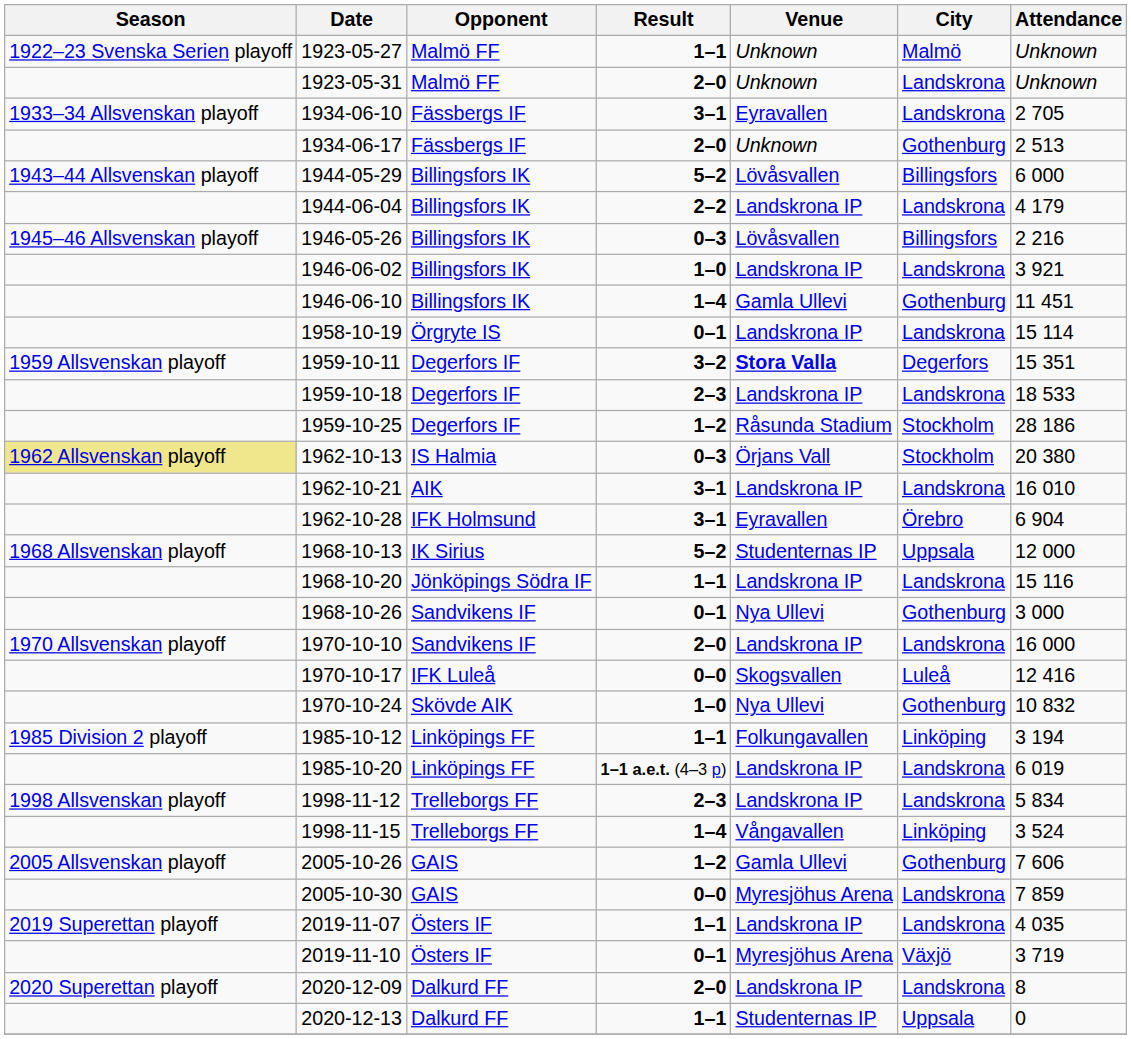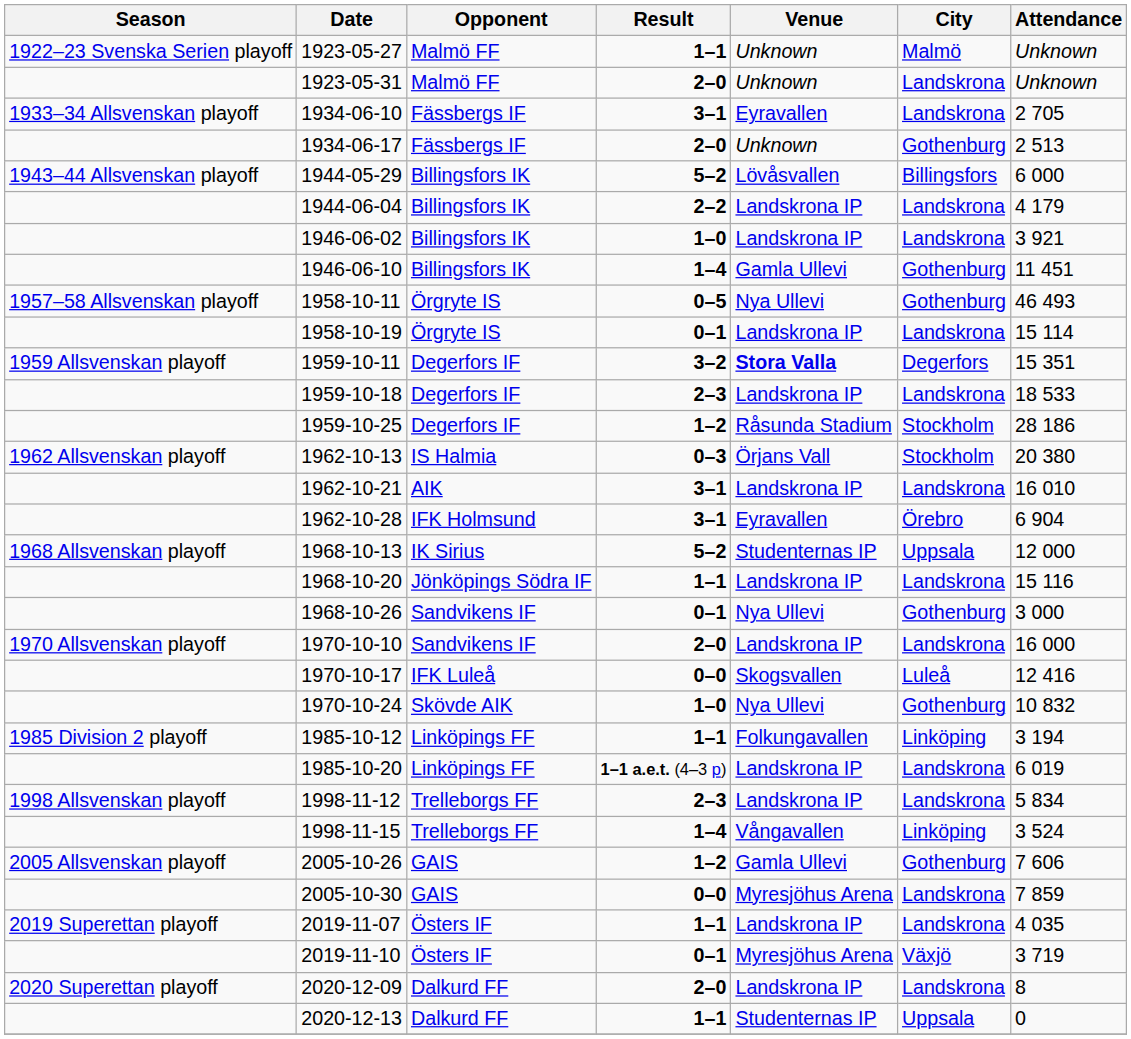 <table class="wikitable">
 <tr>
 <th>Season</th>
 <th>Date</th>
 <th>Opponent</th>
 <th>Result</th>
 <th>Venue</th>
 <th>City</th>
 <th>Attendance</th>
 </tr>
 <tr>
 <td><a href='#'>1922–23 Svenska Serien</a> playoff</td>
 <td>1923-05-27</td>
 <td><a href='#'>Malmö FF</a></td>
 <td align=right><strong>1–1</strong></td>
 <td><em>Unknown</em></td>
 <td><a href='#'>Malmö</a></td>
 <td><em>Unknown</em></td>
 </tr>
 <tr>
 <td></td>
 <td>1923-05-31</td>
 <td><a href='#'>Malmö FF</a></td>
 <td align=right><strong>2–0</strong></td>
 <td><em>Unknown</em></td>
 <td><a href='#'>Landskrona</a></td>
 <td><em>Unknown</em></td>
 </tr>
 <tr>
 <td><a href='#'>1933–34 Allsvenskan</a> playoff</td>
 <td>1934-06-10</td>
 <td><a href='#'>Fässbergs IF</a></td>
 <td align=right><strong>3–1</strong></td>
 <td><a href='#'>Eyravallen</a></td>
 <td><a href='#'>Landskrona</a></td>
 <td>2 705</td>
 </tr>
 <tr>
 <td></td>
 <td>1934-06-17</td>
 <td><a href='#'>Fässbergs IF</a></td>
 <td align=right><strong>2–0</strong></td>
 <td><em>Unknown</em></td>
 <td><a href='#'>Gothenburg</a></td>
 <td>2 513</td>
 </tr>
 <tr>
 <td><a href='#'>1943–44 Allsvenskan</a> playoff</td>
 <td>1944-05-29</td>
 <td><a href='#'>Billingsfors IK</a></td>
 <td align=right><strong>5–2</strong></td>
 <td><a href='#'>Lövåsvallen</a></td>
 <td><a href='#'>Billingsfors</a></td>
 <td>6 000</td>
 </tr>
 <tr>
 <td></td>
 <td>1944-06-04</td>
 <td><a href='#'>Billingsfors IK</a></td>
 <td align=right><strong>2–2</strong></td>
 <td><a href='#'>Landskrona IP</a></td>
 <td><a href='#'>Landskrona</a></td>
 <td>4 179</td>
 </tr>
 <tr>
-<td><a href='#'>1945–46 Allsvenskan</a> playoff</td>
-<td>1946-05-26</td>
-<td><a href='#'>Billingsfors IK</a></td>
-<td align=right><strong>0–3</strong></td>
-<td><a href='#'>Lövåsvallen</a></td>
-<td><a href='#'>Billingsfors</a></td>
-<td>2 216</td>
-</tr>
-<tr>
 <td></td>
 <td>1946-06-02</td>
 <td><a href='#'>Billingsfors IK</a></td>
 <td align=right><strong>1–0</strong></td>
 <td><a href='#'>Landskrona IP</a></td>
 <td><a href='#'>Landskrona</a></td>
 <td>3 921</td>
 </tr>
 <tr>
 <td></td>
 <td>1946-06-10</td>
 <td><a href='#'>Billingsfors IK</a></td>
 <td align=right><strong>1–4</strong></td>
 <td><a href='#'>Gamla Ullevi</a></td>
 <td><a href='#'>Gothenburg</a></td>
 <td>11 451</td>
+</tr>
+<tr>
+<td><a href='#'>1957–58 Allsvenskan</a> playoff</td>
+<td>1958-10-11</td>
+<td><a href='#'>Örgryte IS</a></td>
+<td align=right><strong>0–5</strong></td>
+<td><a href='#'>Nya Ullevi</a></td>
+<td><a href='#'>Gothenburg</a></td>
+<td>46 493</td>
 </tr>
 <tr>
 <td></td>
 <td>1958-10-19</td>
 <td><a href='#'>Örgryte IS</a></td>
 <td align=right><strong>0–1</strong></td>
 <td><a href='#'>Landskrona IP</a></td>
 <td><a href='#'>Landskrona</a></td>
 <td>15 114</td>
 </tr>
 <tr>
 <td><a href='#'>1959 Allsvenskan</a> playoff</td>
 <td>1959-10-11</td>
 <td><a href='#'>Degerfors IF</a></td>
 <td align=right><strong>3–2</strong></td>
 <td><strong><a href='#'>Stora Valla</a></strong></td>
 <td><a href='#'>Degerfors</a></td>
 <td>15 351</td>
 </tr>
 <tr>
 <td></td>
 <td>1959-10-18</td>
 <td><a href='#'>Degerfors IF</a></td>
 <td align=right><strong>2–3</strong></td>
 <td><a href='#'>Landskrona IP</a></td>
 <td><a href='#'>Landskrona</a></td>
 <td>18 533</td>
 </tr>
 <tr>
 <td></td>
 <td>1959-10-25</td>
 <td><a href='#'>Degerfors IF</a></td>
 <td align=right><strong>1–2</strong></td>
 <td><a href='#'>Råsunda Stadium</a></td>
 <td><a href='#'>Stockholm</a></td>
 <td>28 186</td>
 </tr>
 <tr>
-<td style="background: khaki;"><a href='#'>1962 Allsvenskan</a> playoff</td>
+<td><a href='#'>1962 Allsvenskan</a> playoff</td>
 <td>1962-10-13</td>
 <td><a href='#'>IS Halmia</a></td>
 <td align=right><strong>0–3</strong></td>
 <td><a href='#'>Örjans Vall</a></td>
 <td><a href='#'>Stockholm</a></td>
 <td>20 380</td>
 </tr>
 <tr>
 <td></td>
 <td>1962-10-21</td>
 <td><a href='#'>AIK</a></td>
 <td align=right><strong>3–1</strong></td>
 <td><a href='#'>Landskrona IP</a></td>
 <td><a href='#'>Landskrona</a></td>
 <td>16 010</td>
 </tr>
 <tr>
 <td></td>
 <td>1962-10-28</td>
 <td><a href='#'>IFK Holmsund</a></td>
 <td align=right><strong>3–1</strong></td>
 <td><a href='#'>Eyravallen</a></td>
 <td><a href='#'>Örebro</a></td>
 <td>6 904</td>
 </tr>
 <tr>
 <td><a href='#'>1968 Allsvenskan</a> playoff</td>
 <td>1968-10-13</td>
 <td><a href='#'>IK Sirius</a></td>
 <td align=right><strong>5–2</strong></td>
 <td><a href='#'>Studenternas IP</a></td>
 <td><a href='#'>Uppsala</a></td>
 <td>12 000</td>
 </tr>
 <tr>
 <td></td>
 <td>1968-10-20</td>
 <td><a href='#'>Jönköpings Södra IF</a></td>
 <td align=right><strong>1–1</strong></td>
 <td><a href='#'>Landskrona IP</a></td>
 <td><a href='#'>Landskrona</a></td>
 <td>15 116</td>
 </tr>
 <tr>
 <td></td>
 <td>1968-10-26</td>
 <td><a href='#'>Sandvikens IF</a></td>
 <td align=right><strong>0–1</strong></td>
 <td><a href='#'>Nya Ullevi</a></td>
 <td><a href='#'>Gothenburg</a></td>
 <td>3 000</td>
 </tr>
 <tr>
 <td><a href='#'>1970 Allsvenskan</a> playoff</td>
 <td>1970-10-10</td>
 <td><a href='#'>Sandvikens IF</a></td>
 <td align=right><strong>2–0</strong></td>
 <td><a href='#'>Landskrona IP</a></td>
 <td><a href='#'>Landskrona</a></td>
 <td>16 000</td>
 </tr>
 <tr>
 <td></td>
 <td>1970-10-17</td>
 <td><a href='#'>IFK Luleå</a></td>
 <td align=right><strong>0–0</strong></td>
 <td><a href='#'>Skogsvallen</a></td>
 <td><a href='#'>Luleå</a></td>
 <td>12 416</td>
 </tr>
 <tr>
 <td></td>
 <td>1970-10-24</td>
 <td><a href='#'>Skövde AIK</a></td>
 <td align=right><strong>1–0</strong></td>
 <td><a href='#'>Nya Ullevi</a></td>
 <td><a href='#'>Gothenburg</a></td>
 <td>10 832</td>
 </tr>
 <tr>
 <td><a href='#'>1985 Division 2</a> playoff</td>
 <td>1985-10-12</td>
 <td><a href='#'>Linköpings FF</a></td>
 <td align=right><strong>1–1</strong></td>
 <td><a href='#'>Folkungavallen</a></td>
 <td><a href='#'>Linköping</a></td>
 <td>3 194</td>
 </tr>
 <tr>
 <td></td>
 <td>1985-10-20</td>
 <td><a href='#'>Linköpings FF</a></td>
 <td align=right><small><strong>1–1 a.e.t.</strong> (4–3 <a href='#'>p</a>)</small></td>
 <td><a href='#'>Landskrona IP</a></td>
 <td><a href='#'>Landskrona</a></td>
 <td>6 019</td>
 </tr>
 <tr>
 <td><a href='#'>1998 Allsvenskan</a> playoff</td>
 <td>1998-11-12</td>
 <td><a href='#'>Trelleborgs FF</a></td>
 <td align=right><strong>2–3</strong></td>
 <td><a href='#'>Landskrona IP</a></td>
 <td><a href='#'>Landskrona</a></td>
 <td>5 834</td>
 </tr>
 <tr>
 <td></td>
 <td>1998-11-15</td>
 <td><a href='#'>Trelleborgs FF</a></td>
 <td align=right><strong>1–4</strong></td>
 <td><a href='#'>Vångavallen</a></td>
 <td><a href='#'>Linköping</a></td>
 <td>3 524</td>
 </tr>
 <tr>
 <td><a href='#'>2005 Allsvenskan</a> playoff</td>
 <td>2005-10-26</td>
 <td><a href='#'>GAIS</a></td>
 <td align=right><strong>1–2</strong></td>
 <td><a href='#'>Gamla Ullevi</a></td>
 <td><a href='#'>Gothenburg</a></td>
 <td>7 606</td>
 </tr>
 <tr>
 <td></td>
 <td>2005-10-30</td>
 <td><a href='#'>GAIS</a></td>
 <td align=right><strong>0–0</strong></td>
 <td><a href='#'>Myresjöhus Arena</a></td>
 <td><a href='#'>Landskrona</a></td>
 <td>7 859</td>
 </tr>
 <tr>
 <td><a href='#'>2019 Superettan</a> playoff</td>
 <td>2019-11-07</td>
 <td><a href='#'>Östers IF</a></td>
 <td align=right><strong>1–1</strong></td>
 <td><a href='#'>Landskrona IP</a></td>
 <td><a href='#'>Landskrona</a></td>
 <td>4 035</td>
 </tr>
 <tr>
 <td></td>
 <td>2019-11-10</td>
 <td><a href='#'>Östers IF</a></td>
 <td align=right><strong>0–1</strong></td>
 <td><a href='#'>Myresjöhus Arena</a></td>
 <td><a href='#'>Växjö</a></td>
 <td>3 719</td>
 </tr>
 <tr>
 <td><a href='#'>2020 Superettan</a> playoff</td>
 <td>2020-12-09</td>
 <td><a href='#'>Dalkurd FF</a></td>
 <td align=right><strong>2–0</strong></td>
 <td><a href='#'>Landskrona IP</a></td>
 <td><a href='#'>Landskrona</a></td>
 <td>8</td>
 </tr>
 <tr>
 <td></td>
 <td>2020-12-13</td>
 <td><a href='#'>Dalkurd FF</a></td>
 <td align=right><strong>1–1</strong></td>
 <td><a href='#'>Studenternas IP</a></td>
 <td><a href='#'>Uppsala</a></td>
 <td>0</td>
 </tr>
 <tr>
 </tr>
 </table>
